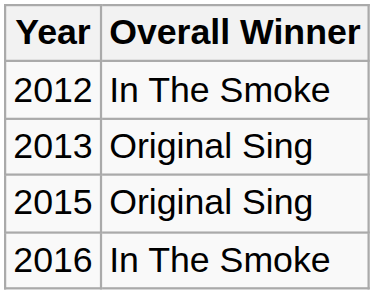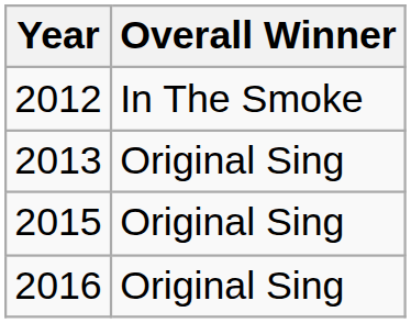 <table class="wikitable">
 <tr>
 <th>Year</th>
 <th>Overall Winner</th>
 </tr>
 <tr>
 <td>2012</td>
 <td>In The Smoke</td>
 </tr>
 <tr>
 <td>2013</td>
 <td>Original Sing</td>
 </tr>
 <tr>
 <td>2015</td>
 <td>Original Sing</td>
 </tr>
 <tr>
 <td>2016</td>
-<td>In The Smoke</td>
+<td>Original Sing</td>
 </tr>
 </table>
